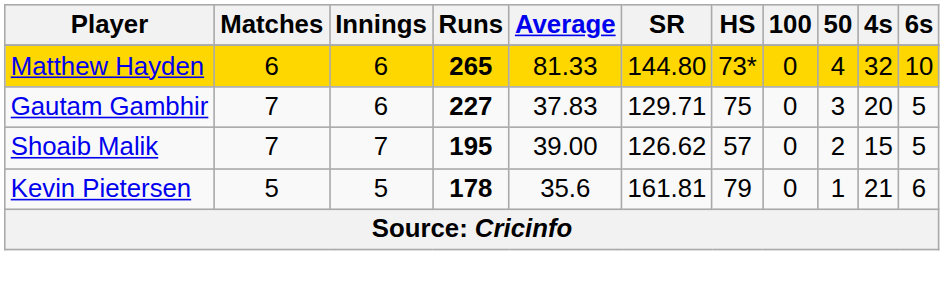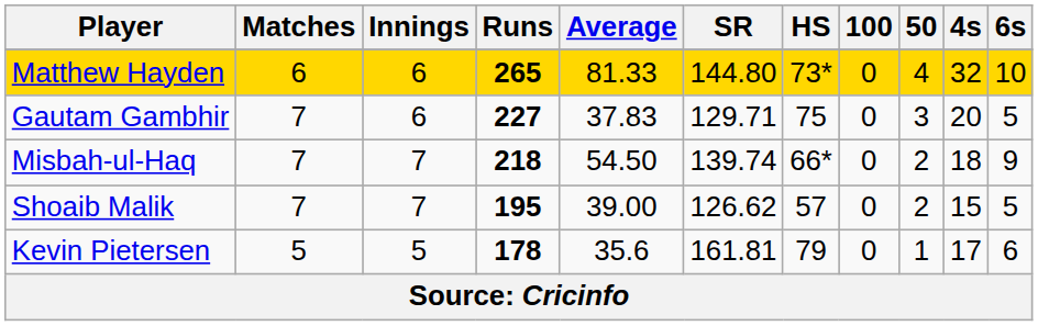 <table class="wikitable" style="text-align: center">
 <tr>
 <th>Player</th>
 <th>Matches</th>
 <th>Innings</th>
 <th>Runs</th>
 <th><a href='#'>Average</a></th>
 <th>SR</th>
 <th>HS</th>
 <th>100</th>
 <th>50</th>
 <th>4s</th>
 <th>6s</th>
 </tr>
 <tr>
 </tr>
 <tr style="background:#FFD700;">
 <td style="text-align:left"> <a href='#'>Matthew Hayden</a></td>
 <td>6</td>
 <td>6</td>
 <td><strong>265</strong></td>
 <td>81.33</td>
 <td>144.80</td>
 <td>73*</td>
 <td>0</td>
 <td>4</td>
 <td>32</td>
 <td>10</td>
 </tr>
 <tr>
 <td style="text-align:left"> <a href='#'>Gautam Gambhir</a></td>
 <td>7</td>
 <td>6</td>
 <td><strong>227</strong></td>
 <td>37.83</td>
 <td>129.71</td>
 <td>75</td>
 <td>0</td>
 <td>3</td>
 <td>20</td>
 <td>5</td>
 </tr>
 <tr>
+<td style="text-align:left"> <a href='#'>Misbah-ul-Haq</a></td>
+<td>7</td>
+<td>7</td>
+<td><strong>218</strong></td>
+<td>54.50</td>
+<td>139.74</td>
+<td>66*</td>
+<td>0</td>
+<td>2</td>
+<td>18</td>
+<td>9</td>
+</tr>
+<tr>
 <td style="text-align:left"> <a href='#'>Shoaib Malik</a></td>
 <td>7</td>
 <td>7</td>
 <td><strong>195</strong></td>
 <td>39.00</td>
 <td>126.62</td>
 <td>57</td>
 <td>0</td>
 <td>2</td>
 <td>15</td>
 <td>5</td>
 </tr>
 <tr>
 <td style="text-align:left"> <a href='#'>Kevin Pietersen</a></td>
 <td>5</td>
 <td>5</td>
 <td><strong>178</strong></td>
 <td>35.6</td>
 <td>161.81</td>
 <td>79</td>
 <td>0</td>
 <td>1</td>
-<td>21</td>
+<td>17</td>
 <td>6</td>
 </tr>
 <tr>
 <th colspan="11">Source: <em>Cricinfo</em></th>
 </tr>
 </table>
